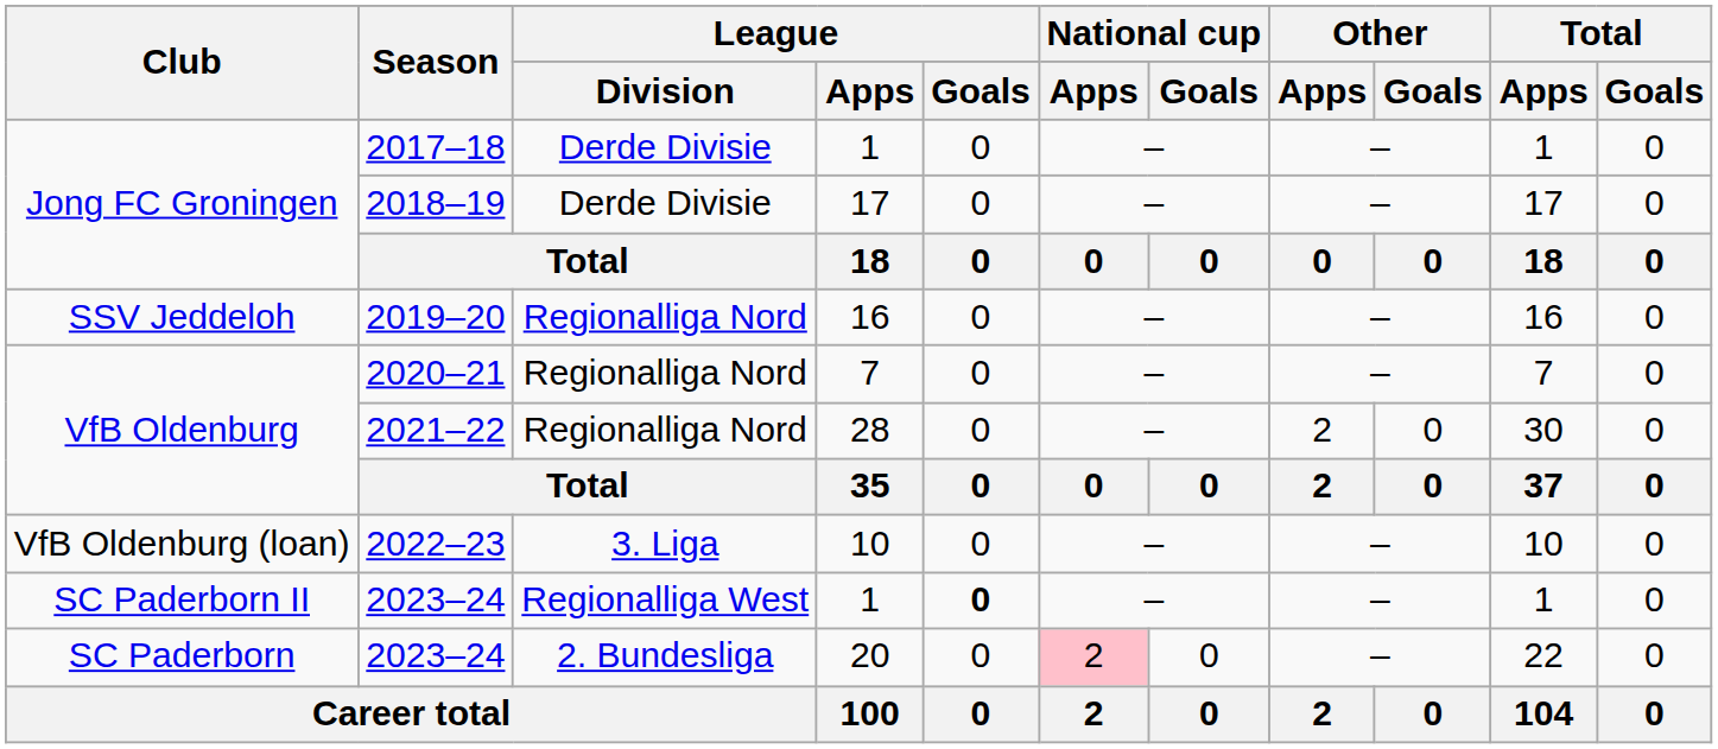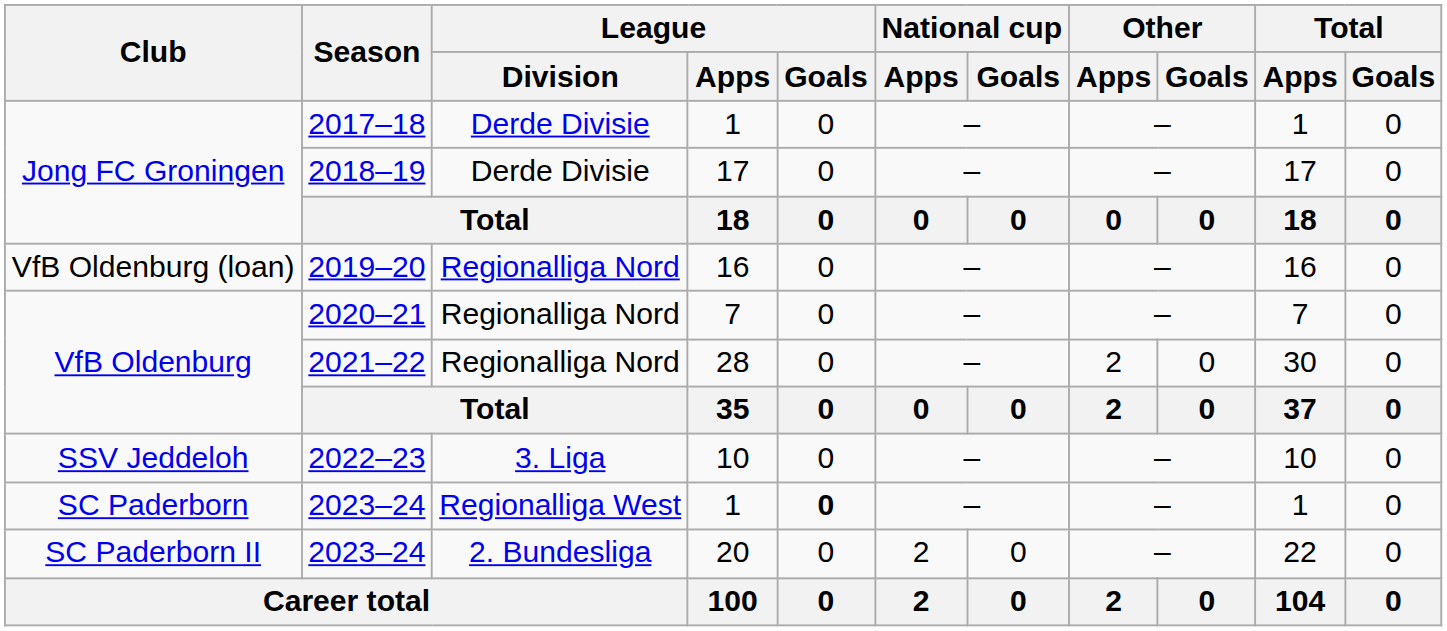 <table class="wikitable" style="text-align:center">
 <tr>
 <th rowspan="2">Club</th>
 <th rowspan="2">Season</th>
 <th colspan="3">League</th>
 <th colspan="2">National cup</th>
 <th colspan="2">Other</th>
 <th colspan="2">Total</th>
 </tr>
 <tr>
 <th>Division</th>
 <th>Apps</th>
 <th>Goals</th>
 <th>Apps</th>
 <th>Goals</th>
 <th>Apps</th>
 <th>Goals</th>
 <th>Apps</th>
 <th>Goals</th>
 </tr>
 <tr>
 <td rowspan="3"><a href='#'>Jong FC Groningen</a></td>
 <td><a href='#'>2017–18</a></td>
 <td><a href='#'>Derde Divisie</a></td>
 <td>1</td>
 <td>0</td>
 <td colspan="2">–</td>
 <td colspan="2">–</td>
 <td>1</td>
 <td>0</td>
 </tr>
 <tr>
 <td><a href='#'>2018–19</a></td>
 <td>Derde Divisie</td>
 <td>17</td>
 <td>0</td>
 <td colspan="2">–</td>
 <td colspan="2">–</td>
 <td>17</td>
 <td>0</td>
 </tr>
 <tr>
 <th colspan="2">Total</th>
 <th>18</th>
 <th>0</th>
 <th>0</th>
 <th>0</th>
 <th>0</th>
 <th>0</th>
 <th>18</th>
 <th>0</th>
 </tr>
 <tr>
-<td><a href='#'>SSV Jeddeloh</a></td>
+<td>VfB Oldenburg (loan)</td>
 <td><a href='#'>2019–20</a></td>
 <td><a href='#'>Regionalliga Nord</a></td>
 <td>16</td>
 <td>0</td>
 <td colspan="2">–</td>
 <td colspan="2">–</td>
 <td>16</td>
 <td>0</td>
 </tr>
 <tr>
 <td rowspan="3"><a href='#'>VfB Oldenburg</a></td>
 <td><a href='#'>2020–21</a></td>
 <td>Regionalliga Nord</td>
 <td>7</td>
 <td>0</td>
 <td colspan="2">–</td>
 <td colspan="2">–</td>
 <td>7</td>
 <td>0</td>
 </tr>
 <tr>
 <td><a href='#'>2021–22</a></td>
 <td>Regionalliga Nord</td>
 <td>28</td>
 <td>0</td>
 <td colspan="2">–</td>
 <td>2</td>
 <td>0</td>
 <td>30</td>
 <td>0</td>
 </tr>
 <tr>
 <th colspan="2">Total</th>
 <th>35</th>
 <th>0</th>
 <th>0</th>
 <th>0</th>
 <th>2</th>
 <th>0</th>
 <th>37</th>
 <th>0</th>
 </tr>
 <tr>
-<td>VfB Oldenburg (loan)</td>
+<td><a href='#'>SSV Jeddeloh</a></td>
 <td><a href='#'>2022–23</a></td>
 <td><a href='#'>3. Liga</a></td>
 <td>10</td>
 <td>0</td>
 <td colspan="2">–</td>
 <td colspan="2">–</td>
 <td>10</td>
 <td>0</td>
 </tr>
 <tr>
-<td><a href='#'>SC Paderborn II</a></td>
+<td><a href='#'>SC Paderborn</a></td>
 <td><a href='#'>2023–24</a></td>
 <td><a href='#'>Regionalliga West</a></td>
 <td>1</td>
 <td><strong>0</strong></td>
 <td colspan="2">–</td>
 <td colspan="2">–</td>
 <td>1</td>
 <td>0</td>
 </tr>
 <tr>
-<td><a href='#'>SC Paderborn</a></td>
+<td><a href='#'>SC Paderborn II</a></td>
 <td><a href='#'>2023–24</a></td>
 <td><a href='#'>2. Bundesliga</a></td>
 <td>20</td>
 <td>0</td>
-<td style="background: pink;">2</td>
+<td>2</td>
 <td>0</td>
 <td colspan="2">–</td>
 <td>22</td>
 <td>0</td>
 </tr>
 <tr>
 <th colspan="3">Career total</th>
 <th>100</th>
 <th>0</th>
 <th>2</th>
 <th>0</th>
 <th>2</th>
 <th>0</th>
 <th>104</th>
 <th>0</th>
 </tr>
 </table>
